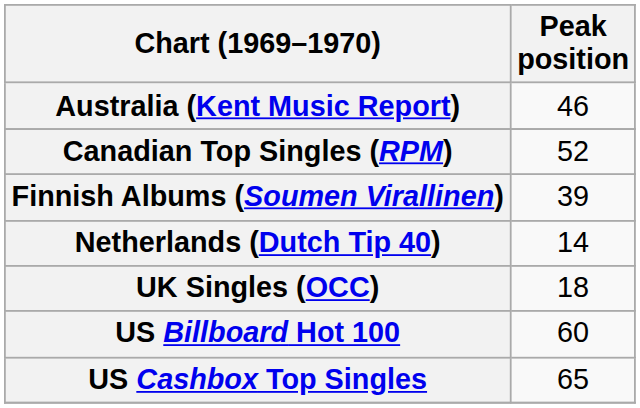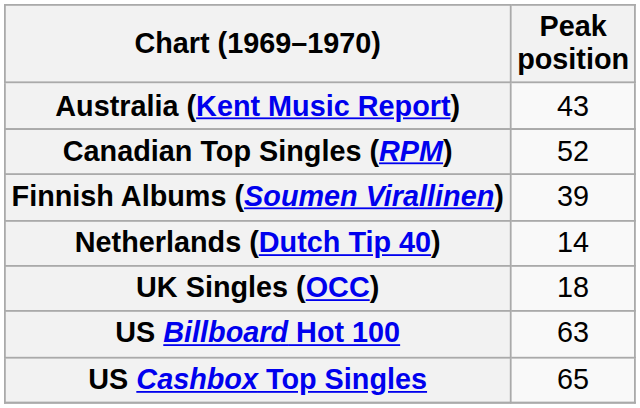 <table class="wikitable sortable plainrowheaders" style="text-align:center;">
 <tr>
 <th>Chart (1969–1970)</th>
 <th>Peak<br>position</th>
 </tr>
 <tr>
 <th scope="row">Australia (<a href='#'>Kent Music Report</a>)</th>
-<td>46</td>
+<td>43</td>
 </tr>
 <tr>
 </tr>
 <tr>
 <th scope="row">Canadian Top Singles (<a href='#'><em>RPM</em></a>)</th>
 <td>52</td>
 </tr>
 <tr>
 <th scope="row">Finnish Albums (<a href='#'><em>Soumen Virallinen</em></a>)</th>
 <td style="text-align:center;">39</td>
 </tr>
 <tr>
 <th scope="row">Netherlands (<a href='#'>Dutch Tip 40</a>)</th>
 <td>14</td>
 </tr>
 <tr>
 <th scope="row">UK Singles (<a href='#'>OCC</a>)</th>
 <td>18</td>
 </tr>
 <tr>
 <th scope="row">US <a href='#'><em>Billboard</em> Hot 100</a></th>
-<td>60</td>
+<td>63</td>
 </tr>
 <tr>
 <th scope="row">US <a href='#'><em>Cashbox</em> Top Singles</a></th>
 <td>65</td>
 </tr>
 <tr>
 </tr>
 </table>
